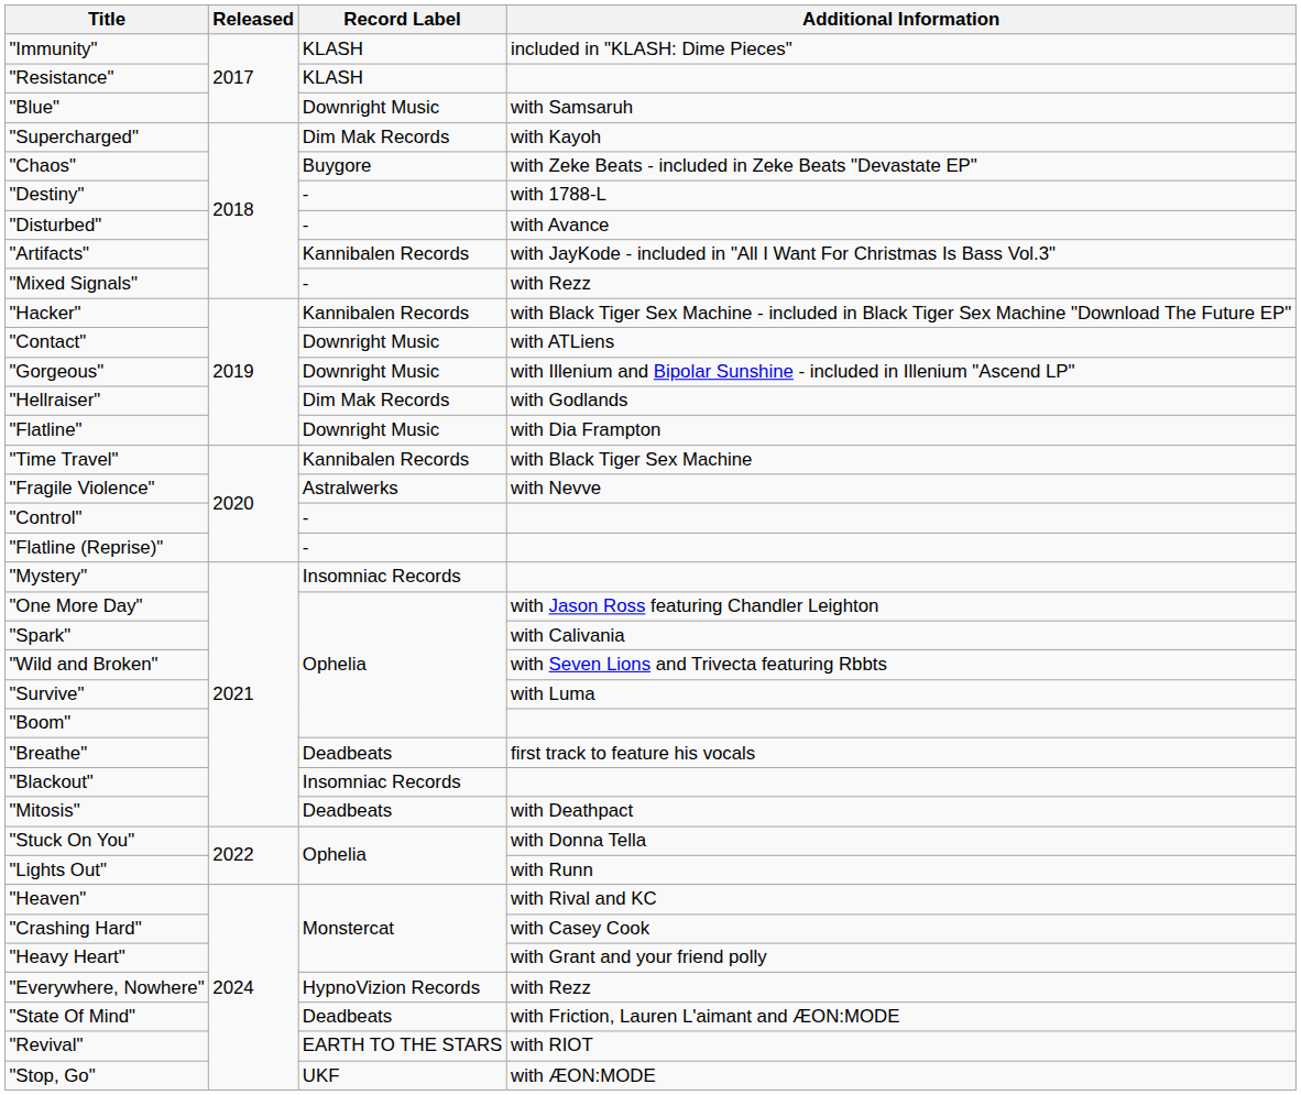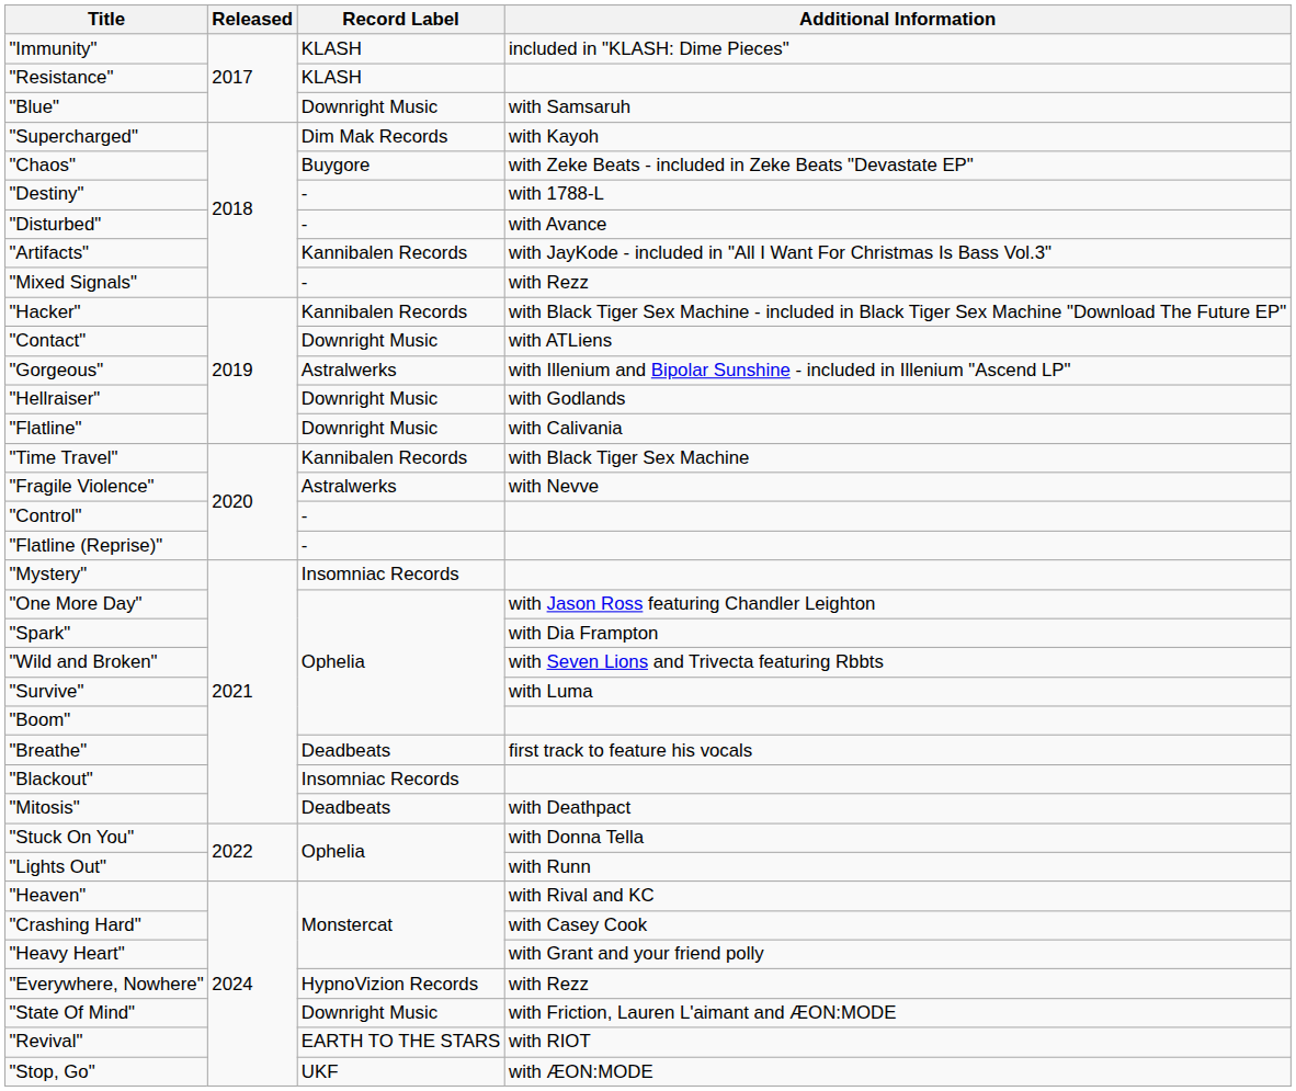 <table class="wikitable plainrowheaders">
 <tr>
 <th>Title</th>
 <th>Released</th>
 <th>Record Label</th>
 <th>Additional Information</th>
 </tr>
 <tr>
 <td>"Immunity"</td>
 <td rowspan="3">2017</td>
 <td>KLASH</td>
 <td>included in "KLASH: Dime Pieces"</td>
 </tr>
 <tr>
 <td>"Resistance"</td>
 <td>KLASH</td>
 <td></td>
 </tr>
 <tr>
 <td>"Blue"</td>
 <td>Downright Music</td>
 <td>with Samsaruh</td>
 </tr>
 <tr>
 <td>"Supercharged"</td>
 <td rowspan="6">2018</td>
 <td>Dim Mak Records</td>
 <td>with Kayoh</td>
 </tr>
 <tr>
 <td>"Chaos"</td>
 <td>Buygore</td>
 <td>with Zeke Beats - included in Zeke Beats "Devastate EP"</td>
 </tr>
 <tr>
 <td>"Destiny"</td>
 <td>-</td>
 <td>with 1788-L</td>
 </tr>
 <tr>
 <td>"Disturbed"</td>
 <td>-</td>
 <td>with Avance</td>
 </tr>
 <tr>
 <td>"Artifacts"</td>
 <td>Kannibalen Records</td>
 <td>with JayKode - included in "All I Want For Christmas Is Bass Vol.3"</td>
 </tr>
 <tr>
 <td>"Mixed Signals"</td>
 <td>-</td>
 <td>with Rezz</td>
 </tr>
 <tr>
 <td>"Hacker"</td>
 <td rowspan="5">2019</td>
 <td>Kannibalen Records</td>
 <td>with Black Tiger Sex Machine - included in Black Tiger Sex Machine "Download The Future EP"</td>
 </tr>
 <tr>
 <td>"Contact"</td>
 <td>Downright Music</td>
 <td>with ATLiens</td>
 </tr>
 <tr>
 <td>"Gorgeous"</td>
-<td>Downright Music</td>
+<td>Astralwerks</td>
 <td>with Illenium and <a href='#'>Bipolar Sunshine</a> - included in Illenium "Ascend LP"</td>
 </tr>
 <tr>
 <td>"Hellraiser"</td>
-<td>Dim Mak Records</td>
+<td>Downright Music</td>
 <td>with Godlands</td>
 </tr>
 <tr>
 <td>"Flatline"</td>
 <td>Downright Music</td>
-<td>with Dia Frampton</td>
+<td>with Calivania</td>
 </tr>
 <tr>
 <td>"Time Travel"</td>
 <td rowspan="4">2020</td>
 <td>Kannibalen Records</td>
 <td>with Black Tiger Sex Machine</td>
 </tr>
 <tr>
 <td>"Fragile Violence"</td>
 <td>Astralwerks</td>
 <td>with Nevve</td>
 </tr>
 <tr>
 <td>"Control"</td>
 <td>-</td>
 <td></td>
 </tr>
 <tr>
 <td>"Flatline (Reprise)"</td>
 <td>-</td>
 <td></td>
 </tr>
 <tr>
 <td>"Mystery"</td>
 <td rowspan="9">2021</td>
 <td>Insomniac Records</td>
 <td></td>
 </tr>
 <tr>
 <td>"One More Day"</td>
 <td rowspan="5">Ophelia</td>
 <td>with <a href='#'>Jason Ross</a> featuring Chandler Leighton</td>
 </tr>
 <tr>
 <td>"Spark"</td>
-<td>with Calivania</td>
+<td>with Dia Frampton</td>
 </tr>
 <tr>
 <td>"Wild and Broken"</td>
 <td>with <a href='#'>Seven Lions</a> and Trivecta featuring Rbbts</td>
 </tr>
 <tr>
 <td>"Survive"</td>
 <td>with Luma</td>
 </tr>
 <tr>
 <td>"Boom"</td>
 </tr>
 <tr>
 <td>"Breathe"</td>
 <td>Deadbeats</td>
 <td>first track to feature his vocals</td>
 </tr>
 <tr>
 <td>"Blackout"</td>
 <td>Insomniac Records</td>
 <td></td>
 </tr>
 <tr>
 <td>"Mitosis"</td>
 <td>Deadbeats</td>
 <td>with Deathpact</td>
 </tr>
 <tr>
 <td>"Stuck On You"</td>
 <td rowspan="2">2022</td>
 <td rowspan="2">Ophelia</td>
 <td>with Donna Tella</td>
 </tr>
 <tr>
 <td>"Lights Out"</td>
 <td>with Runn</td>
 </tr>
 <tr>
 <td>"Heaven"</td>
 <td rowspan="7">2024</td>
 <td rowspan="3">Monstercat</td>
 <td>with Rival and KC</td>
 </tr>
 <tr>
 <td>"Crashing Hard"</td>
 <td>with Casey Cook</td>
 </tr>
 <tr>
 <td>"Heavy Heart"</td>
 <td>with Grant and your friend polly</td>
 </tr>
 <tr>
 <td>"Everywhere, Nowhere"</td>
 <td>HypnoVizion Records</td>
 <td>with Rezz</td>
 </tr>
 <tr>
 <td>"State Of Mind"</td>
-<td>Deadbeats</td>
+<td>Downright Music</td>
 <td>with Friction, Lauren L'aimant and ÆON:MODE</td>
 </tr>
 <tr>
 <td>"Revival"</td>
 <td>EARTH TO THE STARS</td>
 <td>with RIOT</td>
 </tr>
 <tr>
 <td>"Stop, Go"</td>
 <td>UKF</td>
 <td>with ÆON:MODE</td>
 </tr>
 </table>
